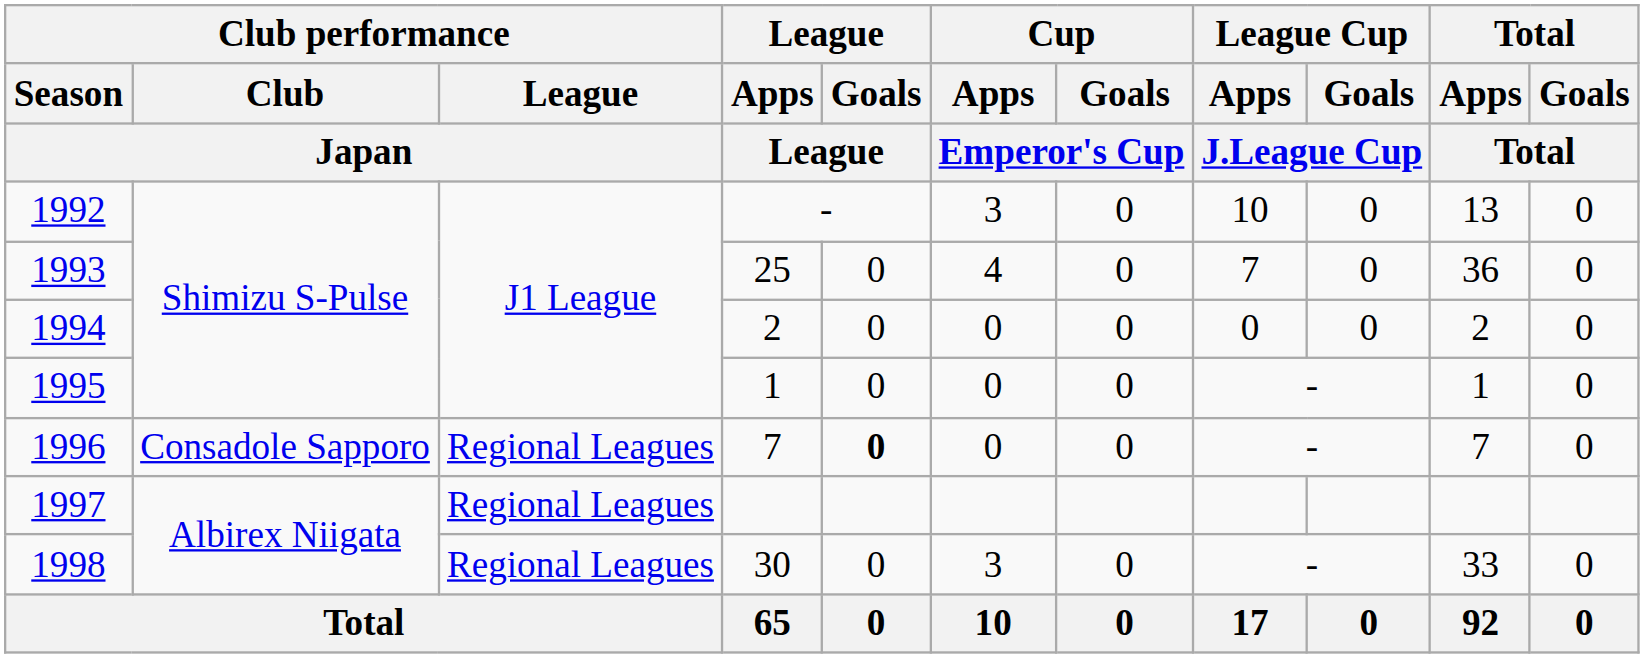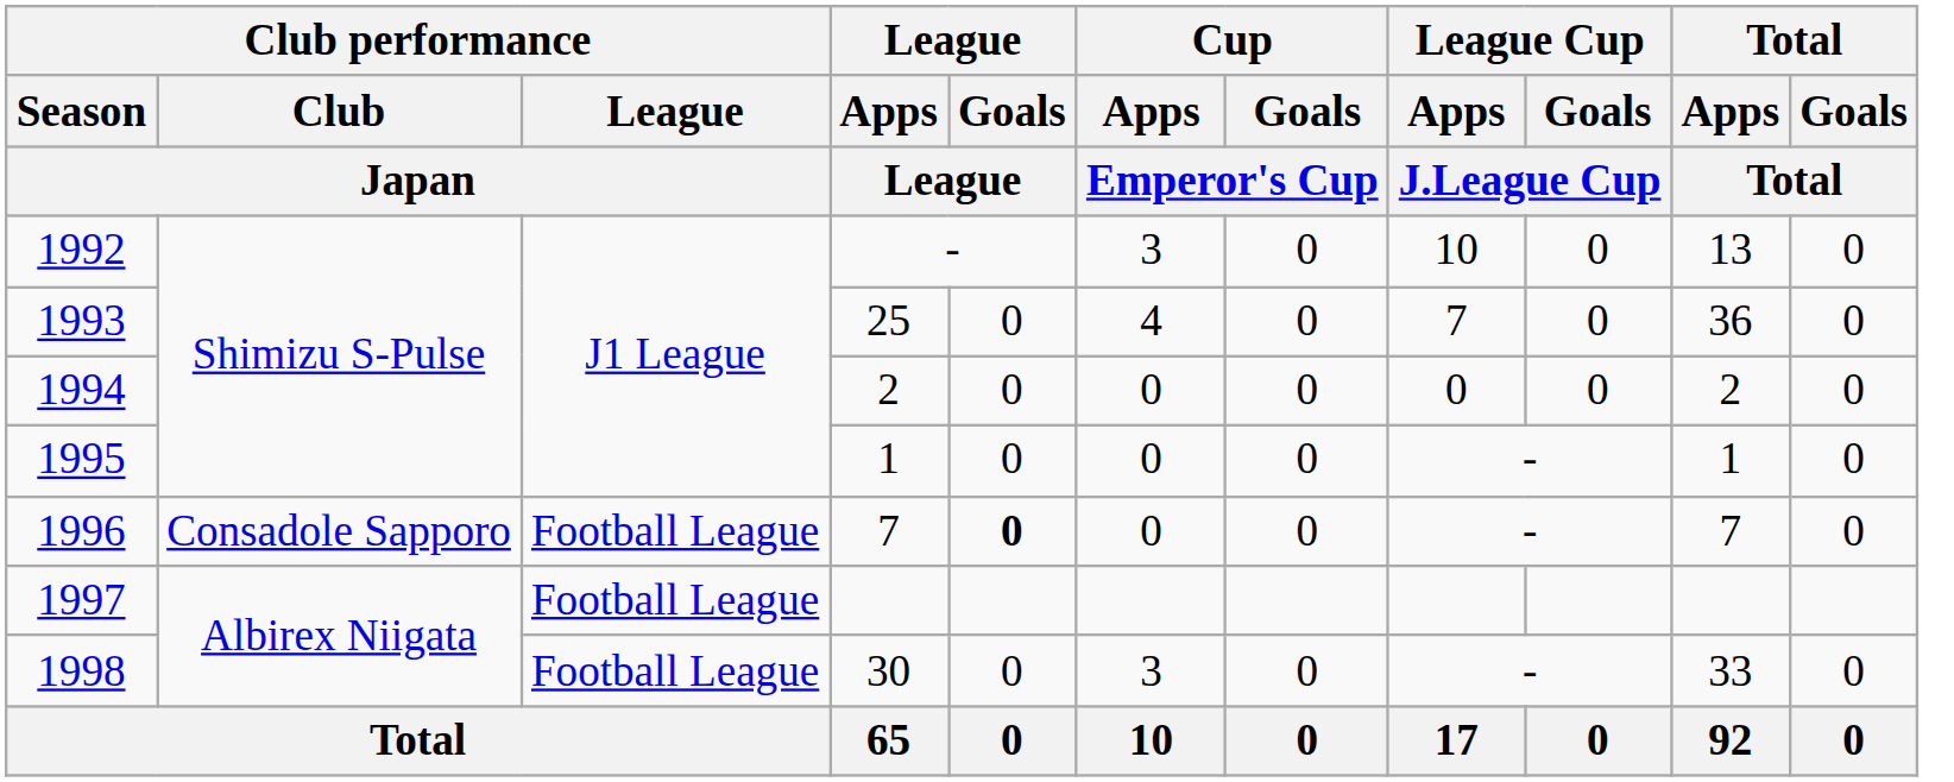 <table class="wikitable" style="text-align:center;">
 <tr>
 <th colspan=3>Club performance</th>
 <th colspan=2>League</th>
 <th colspan=2>Cup</th>
 <th colspan=2>League Cup</th>
 <th colspan=2>Total</th>
 </tr>
 <tr>
 <th>Season</th>
 <th>Club</th>
 <th>League</th>
 <th>Apps</th>
 <th>Goals</th>
 <th>Apps</th>
 <th>Goals</th>
 <th>Apps</th>
 <th>Goals</th>
 <th>Apps</th>
 <th>Goals</th>
 </tr>
 <tr>
 <th colspan=3>Japan</th>
 <th colspan=2>League</th>
 <th colspan=2><a href='#'>Emperor's Cup</a></th>
 <th colspan=2><a href='#'>J.League Cup</a></th>
 <th colspan=2>Total</th>
 </tr>
 <tr>
 <td><a href='#'>1992</a></td>
 <td rowspan="4"><a href='#'>Shimizu S-Pulse</a></td>
 <td rowspan="4"><a href='#'>J1 League</a></td>
 <td colspan="2">-</td>
 <td>3</td>
 <td>0</td>
 <td>10</td>
 <td>0</td>
 <td>13</td>
 <td>0</td>
 </tr>
 <tr>
 <td><a href='#'>1993</a></td>
 <td>25</td>
 <td>0</td>
 <td>4</td>
 <td>0</td>
 <td>7</td>
 <td>0</td>
 <td>36</td>
 <td>0</td>
 </tr>
 <tr>
 <td><a href='#'>1994</a></td>
 <td>2</td>
 <td>0</td>
 <td>0</td>
 <td>0</td>
 <td>0</td>
 <td>0</td>
 <td>2</td>
 <td>0</td>
 </tr>
 <tr>
 <td><a href='#'>1995</a></td>
 <td>1</td>
 <td>0</td>
 <td>0</td>
 <td>0</td>
 <td colspan="2">-</td>
 <td>1</td>
 <td>0</td>
 </tr>
 <tr>
 <td><a href='#'>1996</a></td>
 <td><a href='#'>Consadole Sapporo</a></td>
-<td><a href='#'>Regional Leagues</a></td>
+<td><a href='#'>Football League</a></td>
 <td>7</td>
 <td><strong>0</strong></td>
 <td>0</td>
 <td>0</td>
 <td colspan="2">-</td>
 <td>7</td>
 <td>0</td>
 </tr>
 <tr>
 <td><a href='#'>1997</a></td>
 <td rowspan="2"><a href='#'>Albirex Niigata</a></td>
-<td><a href='#'>Regional Leagues</a></td>
+<td><a href='#'>Football League</a></td>
 <td></td>
 <td></td>
 <td></td>
 <td></td>
 <td></td>
 <td></td>
 <td></td>
 <td></td>
 </tr>
 <tr>
 <td><a href='#'>1998</a></td>
-<td><a href='#'>Regional Leagues</a></td>
+<td><a href='#'>Football League</a></td>
 <td>30</td>
 <td>0</td>
 <td>3</td>
 <td>0</td>
 <td colspan="2">-</td>
 <td>33</td>
 <td>0</td>
 </tr>
 <tr>
 <th colspan=3>Total</th>
 <th>65</th>
 <th>0</th>
 <th>10</th>
 <th>0</th>
 <th>17</th>
 <th>0</th>
 <th>92</th>
 <th>0</th>
 </tr>
 </table>
